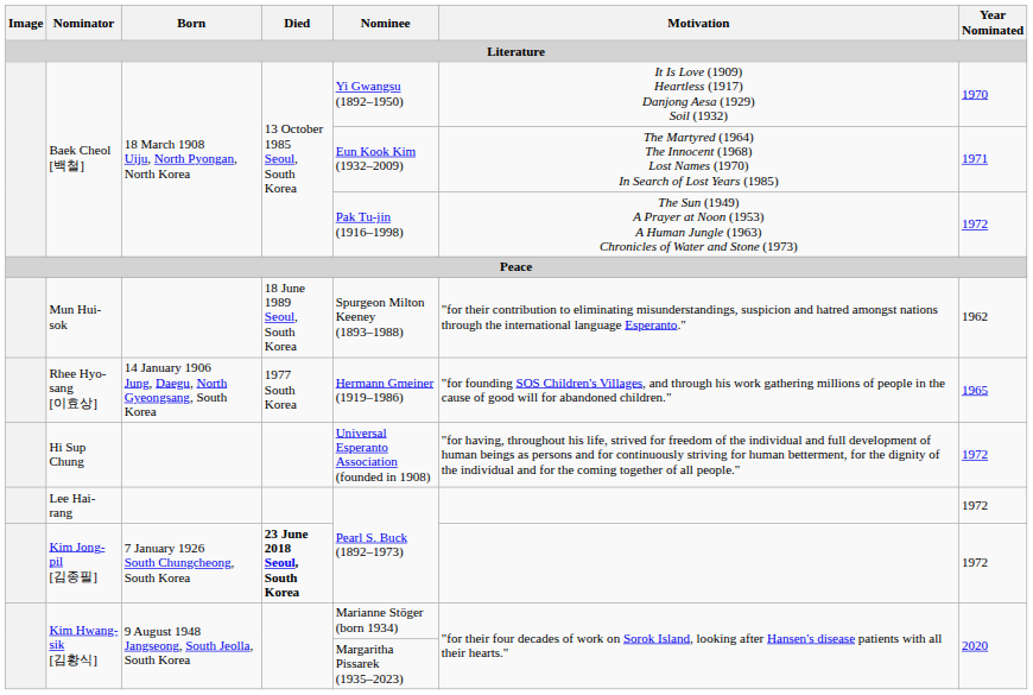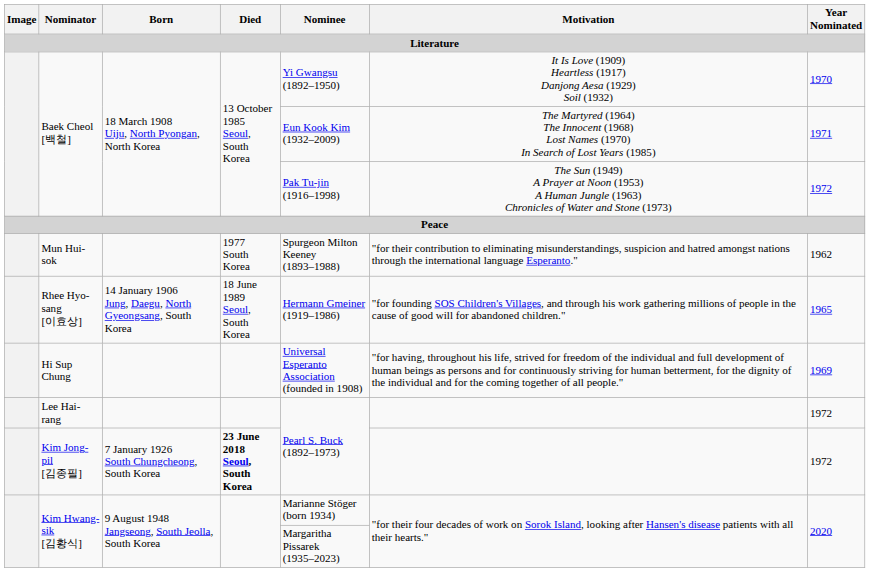 <table class="wikitable sortable">
 <tr>
 <th>Image</th>
 <th>Nominator</th>
 <th>Born</th>
 <th>Died</th>
 <th>Nominee</th>
 <th>Motivation</th>
 <th>Year <br>Nominated</th>
 </tr>
 <tr>
 <td colspan=7 align=center style="background:lightgray;white-space:nowrap"><strong>Literature</strong></td>
 </tr>
 <tr>
 <th scope="row" rowspan="3"></th>
 <td rowspan="3">Baek Cheol<br>[백철]</td>
 <td rowspan="3">18 March 1908 <br><a href='#'>Uiju</a>, <a href='#'>North Pyongan</a>, North Korea</td>
 <td rowspan="3">13 October 1985 <br><a href='#'>Seoul</a>, South Korea</td>
 <td><a href='#'>Yi Gwangsu</a> <br>(1892–1950)<br></td>
 <td align="center"><em>It Is Love</em> (1909)<br><em>Heartless</em> (1917)<br><em>Danjong Aesa</em> (1929)<br><em>Soil</em> (1932)</td>
 <td><a href='#'>1970</a></td>
 </tr>
 <tr>
 <td><a href='#'>Eun Kook Kim</a> <br>(1932–2009)<br></td>
 <td align="center"><em>The Martyred</em> (1964)<br><em>The Innocent</em> (1968)<br><em>Lost Names</em> (1970)<br><em>In Search of Lost Years</em> (1985)</td>
 <td><a href='#'>1971</a></td>
 </tr>
 <tr>
 <td><a href='#'>Pak Tu-jin</a><br>(1916–1998)<br></td>
 <td align="center"><em>The Sun</em> (1949)<br><em>A Prayer at Noon</em> (1953)<br><em>A Human Jungle</em> (1963)<br><em>Chronicles of Water and Stone</em> (1973)</td>
 <td><a href='#'>1972</a></td>
 </tr>
 <tr>
 <td colspan=7 align=center style="background:lightgray;white-space:nowrap"><strong>Peace</strong></td>
 </tr>
 <tr>
 <th scope="row"></th>
 <td>Mun Hui-sok</td>
 <td></td>
-<td>18 June 1989 <br><a href='#'>Seoul</a>, South Korea</td>
+<td>1977 <br>South Korea</td>
 <td>Spurgeon Milton Keeney <br>(1893–1988)<br></td>
 <td>"for their contribution to eliminating misunderstandings, suspicion and hatred amongst nations through the international language <a href='#'>Esperanto</a>."</td>
 <td>1962</td>
 </tr>
 <tr>
 <th scope="row"></th>
 <td>Rhee Hyo-sang <br>[이효상]</td>
 <td>14 January 1906 <br><a href='#'>Jung</a>, <a href='#'>Daegu</a>, <a href='#'>North Gyeongsang</a>, South Korea</td>
-<td>1977 <br>South Korea</td>
+<td>18 June 1989 <br><a href='#'>Seoul</a>, South Korea</td>
 <td><a href='#'>Hermann Gmeiner</a> <br>(1919–1986)<br></td>
 <td>"for founding <a href='#'>SOS Children's Villages</a>, and through his work gathering millions of people in the cause of good will for abandoned children."</td>
 <td><a href='#'>1965</a></td>
 </tr>
 <tr>
 <th scope="row"></th>
 <td>Hi Sup Chung</td>
 <td></td>
 <td></td>
 <td><a href='#'>Universal Esperanto Association</a> <br>(founded in 1908)<br></td>
 <td>"for having, throughout his life, strived for freedom of the individual and full development of human beings as persons and for continuously striving for human betterment, for the dignity of the individual and for the coming together of all people."</td>
-<td><a href='#'>1972</a></td>
+<td><a href='#'>1969</a></td>
 </tr>
 <tr>
 <th scope="row"></th>
 <td>Lee Hai-rang</td>
 <td></td>
 <td></td>
 <td rowspan="2"> <a href='#'>Pearl S. Buck</a> <br>(1892–1973)<br></td>
 <td></td>
 <td>1972</td>
 </tr>
 <tr>
 <th scope="row"></th>
 <td><a href='#'>Kim Jong-pil</a><br>[김종필]</td>
 <td>7 January 1926 <br><a href='#'>South Chungcheong</a>, South Korea</td>
 <td><strong>23 June 2018 <br><a href='#'>Seoul</a>, South Korea</strong></td>
 <td></td>
 <td>1972</td>
 </tr>
 <tr>
 <th scope="row" rowspan="2"></th>
 <td rowspan="2"><a href='#'>Kim Hwang-sik</a><br>[김황식]</td>
 <td rowspan="2">9 August 1948 <br><a href='#'>Jangseong</a>, <a href='#'>South Jeolla</a>, South Korea</td>
 <td rowspan="2"></td>
 <td>Marianne Stöger<br>(born 1934)<br></td>
 <td rowspan="2">"for their four decades of work on <a href='#'>Sorok Island</a>, looking after <a href='#'>Hansen's disease</a> patients with all their hearts."</td>
 <td rowspan="2"><a href='#'>2020</a></td>
 </tr>
 <tr>
 <td>Margaritha Pissarek<br>(1935–2023)<br></td>
 </tr>
 </table>
